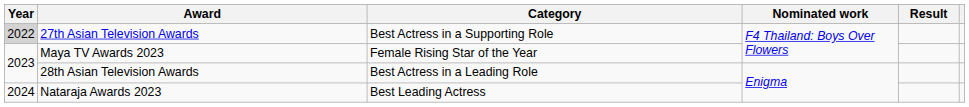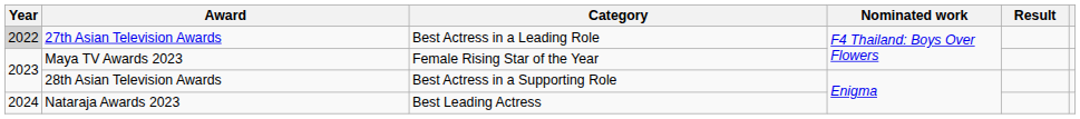 <table class="wikitable sortable">
 <tr>
 <th scope="col" style="width:1em;">Year</th>
 <th scope="col" style="width:35em;">Award</th>
 <th scope="col" style="width:40em;">Category</th>
 <th scope="col" style="width:15em;">Nominated work</th>
 <th scope="col" style="width:5em;">Result</th>
 <th class="unsortable"></th>
 </tr>
 <tr>
 <td style="background: lightgrey;">2022</td>
 <td><a href='#'>27th Asian Television Awards</a></td>
-<td>Best Actress in a Supporting Role</td>
+<td>Best Actress in a Leading Role</td>
 <td rowspan="2"><em><a href='#'>F4 Thailand: Boys Over Flowers</a></em></td>
 <td></td>
 <td></td>
 </tr>
 <tr>
 <td rowspan="2">2023</td>
 <td>Maya TV Awards 2023</td>
 <td>Female Rising Star of the Year</td>
 <td></td>
 <td></td>
 </tr>
 <tr>
 <td>28th Asian Television Awards</td>
-<td>Best Actress in a Leading Role</td>
+<td>Best Actress in a Supporting Role</td>
 <td rowspan="2"><em><a href='#'>Enigma</a></em></td>
 <td></td>
 <td></td>
 </tr>
 <tr>
 <td>2024</td>
 <td>Nataraja Awards 2023</td>
 <td>Best Leading Actress</td>
 <td></td>
 <td></td>
 </tr>
 </table>
